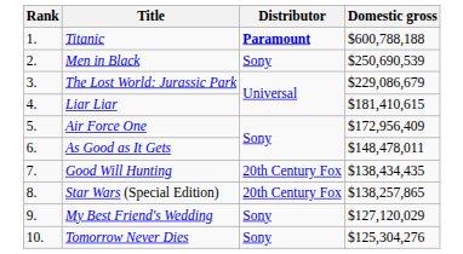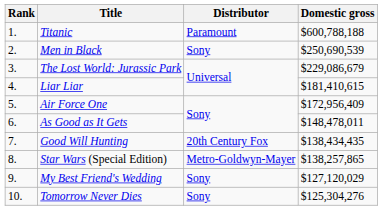 <table class="wikitable sortable" style="margin:auto; margin:auto;">
 <tr>
 <th>Rank</th>
 <th>Title</th>
 <th>Distributor</th>
 <th>Domestic gross</th>
 </tr>
 <tr>
 <td>1.</td>
 <td><em><a href='#'>Titanic</a></em></td>
-<td><strong><a href='#'>Paramount</a></strong></td>
+<td><a href='#'>Paramount</a></td>
 <td>$600,788,188</td>
 </tr>
 <tr>
 <td>2.</td>
 <td><em><a href='#'>Men in Black</a></em></td>
 <td><a href='#'>Sony</a></td>
 <td>$250,690,539</td>
 </tr>
 <tr>
 <td>3.</td>
 <td><em><a href='#'>The Lost World: Jurassic Park</a></em></td>
 <td rowspan="2"><a href='#'>Universal</a></td>
 <td>$229,086,679</td>
 </tr>
 <tr>
 <td>4.</td>
 <td><em><a href='#'>Liar Liar</a></em></td>
 <td>$181,410,615</td>
 </tr>
 <tr>
 <td>5.</td>
 <td><em><a href='#'>Air Force One</a></em></td>
 <td rowspan="2"><a href='#'>Sony</a></td>
 <td>$172,956,409</td>
 </tr>
 <tr>
 <td>6.</td>
 <td><em><a href='#'>As Good as It Gets</a></em></td>
 <td>$148,478,011</td>
 </tr>
 <tr>
 <td>7.</td>
 <td><em><a href='#'>Good Will Hunting</a></em></td>
 <td><a href='#'>20th Century Fox</a></td>
 <td>$138,434,435</td>
 </tr>
 <tr>
 <td>8.</td>
 <td><em><a href='#'>Star Wars</a></em> (Special Edition)</td>
-<td><a href='#'>20th Century Fox</a></td>
+<td><a href='#'>Metro-Goldwyn-Mayer</a></td>
 <td>$138,257,865</td>
 </tr>
 <tr>
 <td>9.</td>
 <td><em><a href='#'>My Best Friend's Wedding</a></em></td>
 <td><a href='#'>Sony</a></td>
 <td>$127,120,029</td>
 </tr>
 <tr>
 <td>10.</td>
 <td><em><a href='#'>Tomorrow Never Dies</a></em></td>
 <td><a href='#'>Sony</a></td>
 <td>$125,304,276</td>
 </tr>
 </table>
